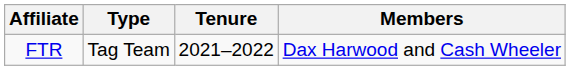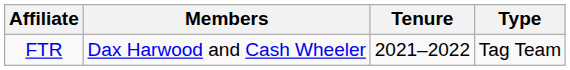 <table class="wikitable sortable" style="text-align:center;">
 <tr>
 <th>Affiliate</th>
+<th>Members</th>
+<th>Tenure</th>
 <th>Type</th>
-<th>Tenure</th>
-<th>Members</th>
 </tr>
 <tr>
 <td><a href='#'>FTR</a></td>
+<td><a href='#'>Dax Harwood</a> and <a href='#'>Cash Wheeler</a></td>
+<td>2021–2022</td>
 <td>Tag Team</td>
-<td>2021–2022</td>
-<td><a href='#'>Dax Harwood</a> and <a href='#'>Cash Wheeler</a></td>
 </tr>
 </table>
